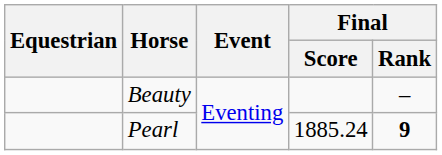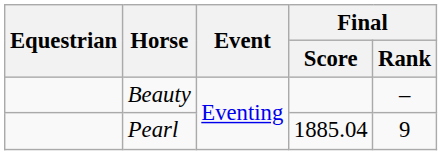 <table class="wikitable sortable" style="text-align:center">
 <tr>
 <th rowspan=2>Equestrian</th>
 <th rowspan=2>Horse</th>
 <th rowspan=2>Event</th>
 <th colspan=2>Final</th>
 </tr>
 <tr>
 <th>Score</th>
 <th>Rank</th>
 </tr>
 <tr>
 <td align=left></td>
 <td align=left><em>Beauty</em></td>
 <td align=left rowspan=2><a href='#'>Eventing</a></td>
 <td></td>
 <td>–</td>
 </tr>
 <tr>
 <td align=left></td>
 <td align=left><em>Pearl</em></td>
-<td>1885.24</td>
-<td><strong>9</strong></td>
+<td>1885.04</td>
+<td>9</td>
 </tr>
 </table>
